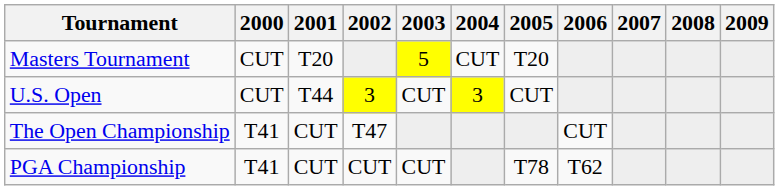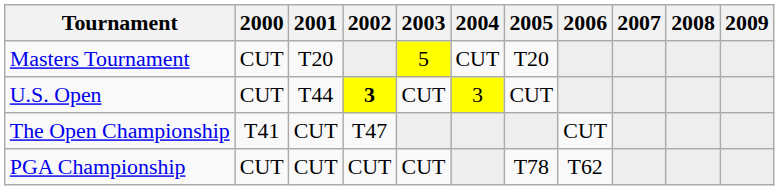 <table class="wikitable" style="font-size:95%;text-align:center;">
 <tr>
 <th>Tournament</th>
 <th>2000</th>
 <th>2001</th>
 <th>2002</th>
 <th>2003</th>
 <th>2004</th>
 <th>2005</th>
 <th>2006</th>
 <th>2007</th>
 <th>2008</th>
 <th>2009</th>
 </tr>
 <tr>
 <td align=left><a href='#'>Masters Tournament</a></td>
 <td>CUT</td>
 <td>T20</td>
 <td style="background:#eeeeee;"></td>
 <td style="background:yellow;">5</td>
 <td>CUT</td>
 <td>T20</td>
 <td style="background:#eeeeee;"></td>
 <td style="background:#eeeeee;"></td>
 <td style="background:#eeeeee;"></td>
 <td style="background:#eeeeee;"></td>
 </tr>
 <tr>
 <td align=left><a href='#'>U.S. Open</a></td>
 <td>CUT</td>
 <td>T44</td>
-<td style="background:yellow;">3</td>
+<td style="background:yellow;"><strong>3</strong></td>
 <td>CUT</td>
 <td style="background:yellow;">3</td>
 <td>CUT</td>
 <td style="background:#eeeeee;"></td>
 <td style="background:#eeeeee;"></td>
 <td style="background:#eeeeee;"></td>
 <td style="background:#eeeeee;"></td>
 </tr>
 <tr>
 <td align=left><a href='#'>The Open Championship</a></td>
 <td>T41</td>
 <td>CUT</td>
 <td>T47</td>
 <td style="background:#eeeeee;"></td>
 <td style="background:#eeeeee;"></td>
 <td style="background:#eeeeee;"></td>
 <td>CUT</td>
 <td style="background:#eeeeee;"></td>
 <td style="background:#eeeeee;"></td>
 <td style="background:#eeeeee;"></td>
 </tr>
 <tr>
 <td align=left><a href='#'>PGA Championship</a></td>
-<td>T41</td>
+<td>CUT</td>
 <td>CUT</td>
 <td>CUT</td>
 <td>CUT</td>
 <td style="background:#eeeeee;"></td>
 <td>T78</td>
 <td>T62</td>
 <td style="background:#eeeeee;"></td>
 <td style="background:#eeeeee;"></td>
 <td style="background:#eeeeee;"></td>
 </tr>
 </table>
